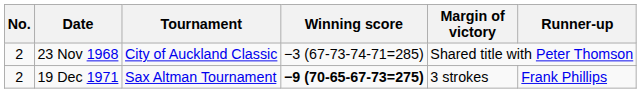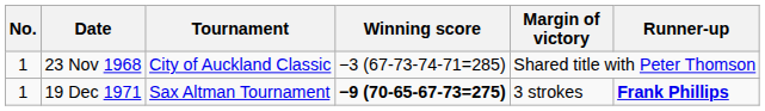 <table class="wikitable" style="font-size:95%;">
 <tr>
 <th>No.</th>
 <th>Date</th>
 <th>Tournament</th>
 <th>Winning score</th>
 <th>Margin of<br>victory</th>
 <th>Runner-up</th>
 </tr>
 <tr>
-<td align=center>2</td>
+<td align=center>1</td>
 <td align=right>23 Nov <a href='#'>1968</a></td>
 <td><a href='#'>City of Auckland Classic</a></td>
 <td>−3 (67-73-74-71=285)</td>
 <td colspan=2>Shared title with  <a href='#'>Peter Thomson</a></td>
 </tr>
 <tr>
-<td align=center>2</td>
+<td align=center>1</td>
 <td align=right>19 Dec <a href='#'>1971</a></td>
 <td><a href='#'>Sax Altman Tournament</a></td>
 <td><strong>−9 (70-65-67-73=275)</strong></td>
 <td>3 strokes</td>
-<td> <a href='#'>Frank Phillips</a></td>
+<td><strong> <a href='#'>Frank Phillips</a></strong></td>
 </tr>
 </table>
